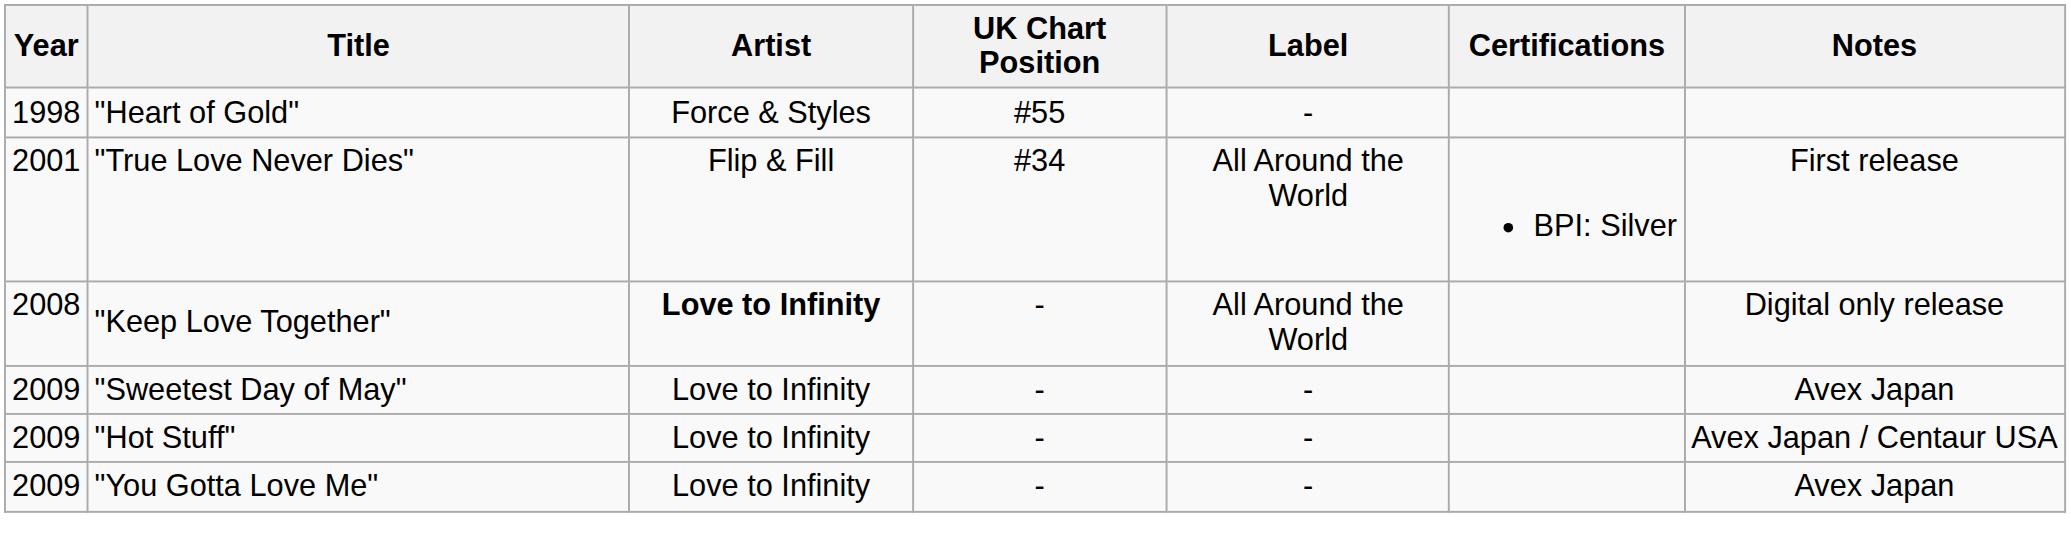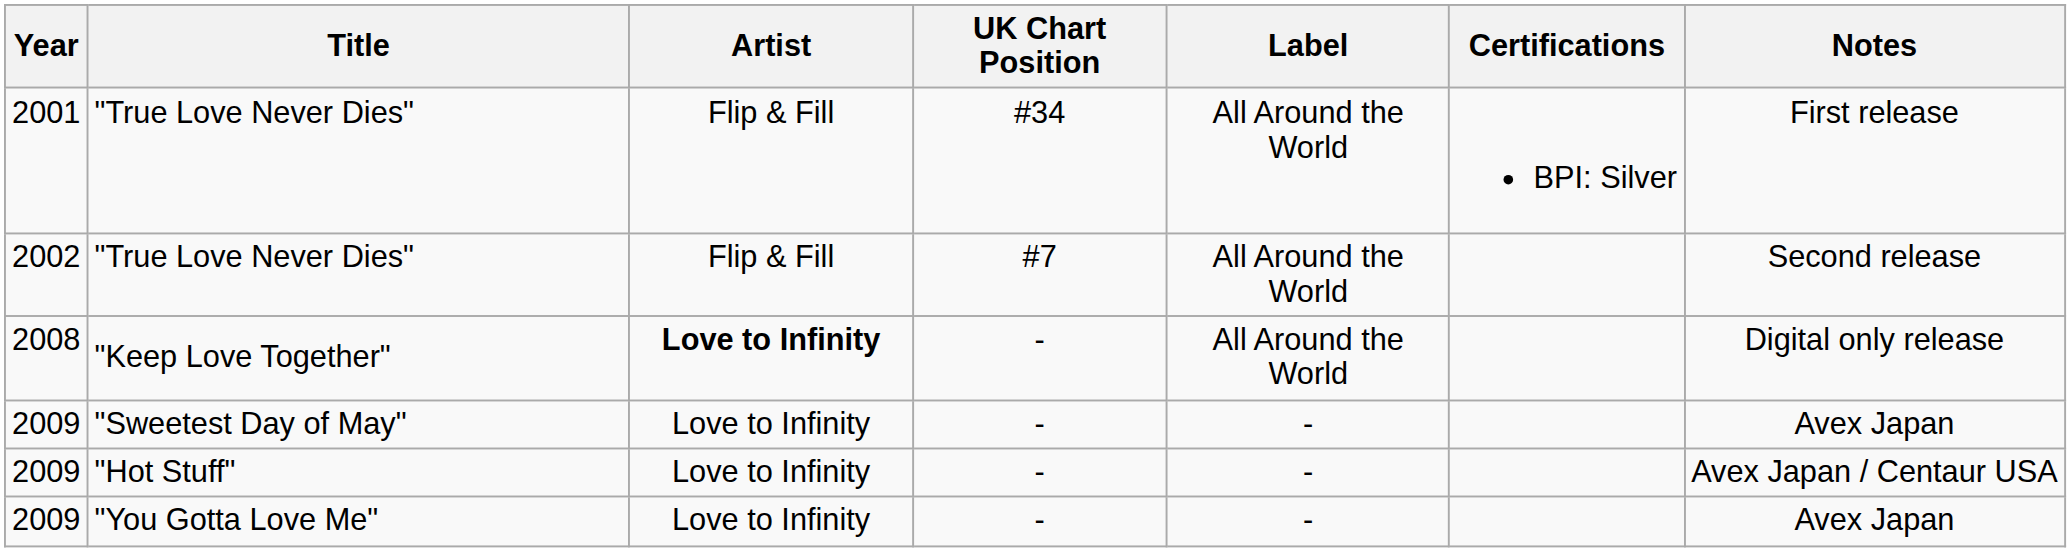 <table class="wikitable">
 <tr>
 <th>Year</th>
 <th width="275">Title</th>
 <th width="140">Artist</th>
 <th width="125">UK Chart Position</th>
 <th width="140">Label</th>
 <th>Certifications</th>
 <th>Notes</th>
 </tr>
 <tr>
-<td align="center" valign="top">1998</td>
-<td align="left" valign="top">"Heart of Gold"</td>
-<td align="center" valign="top">Force & Styles</td>
-<td align="center" valign="top">#55</td>
-<td align="center" valign="top">-</td>
-<td></td>
-<td align="center" valign="top"></td>
-</tr>
-<tr>
 <td align="center" valign="top">2001</td>
 <td align="left" valign="top">"True Love Never Dies"</td>
 <td align="center" valign="top">Flip & Fill</td>
 <td align="center" valign="top">#34</td>
 <td align="center" valign="top">All Around the World</td>
 <td><br><ul><li>BPI: Silver</li></ul></td>
 <td align="center" valign="top">First release</td>
+</tr>
+<tr>
+<td align="center" valign="top">2002</td>
+<td align="left" valign="top">"True Love Never Dies"</td>
+<td align="center" valign="top">Flip & Fill</td>
+<td align="center" valign="top">#7</td>
+<td align="center" valign="top">All Around the World</td>
+<td></td>
+<td align="center" valign="top">Second release</td>
 </tr>
 <tr>
 <td align="center" valign="top">2008</td>
 <td align="left" valigh="top">"Keep Love Together"</td>
 <td align="center" valign="top"><strong>Love to Infinity</strong></td>
 <td align="center" valign="top">-</td>
 <td align="center" valign="top">All Around the World</td>
 <td></td>
 <td align="center" valign="top">Digital only release</td>
 </tr>
 <tr>
 <td align="center" valign="top">2009</td>
 <td align="left" valigh="top">"Sweetest Day of May"</td>
 <td align="center" valign="top">Love to Infinity</td>
 <td align="center" valign="top">-</td>
 <td align="center" valign="top">-</td>
 <td></td>
 <td align="center" valign="top">Avex Japan</td>
 </tr>
 <tr>
 <td align="center" valign="top">2009</td>
 <td align="left" valigh="top">"Hot Stuff"</td>
 <td align="center" valign="top">Love to Infinity</td>
 <td align="center" valign="top">-</td>
 <td align="center" valign="top">-</td>
 <td></td>
 <td align="center" valign="top">Avex Japan / Centaur USA</td>
 </tr>
 <tr>
 <td align="center" valign="top">2009</td>
 <td align="left" valigh="top">"You Gotta Love Me"</td>
 <td align="center" valign="top">Love to Infinity</td>
 <td align="center" valign="top">-</td>
 <td align="center" valign="top">-</td>
 <td></td>
 <td align="center" valign="top">Avex Japan</td>
 </tr>
 </table>
